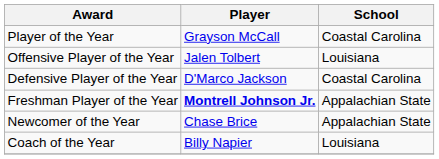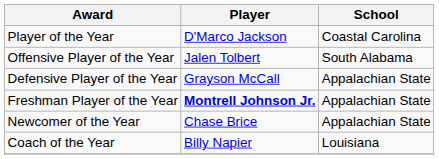 <table class="wikitable" border="0">
 <tr>
 <th>Award</th>
 <th>Player</th>
 <th>School</th>
 </tr>
 <tr>
 <td>Player of the Year</td>
-<td><a href='#'>Grayson McCall</a></td>
+<td><a href='#'>D'Marco Jackson</a></td>
 <td>Coastal Carolina</td>
 </tr>
 <tr>
 <td>Offensive Player of the Year</td>
 <td><a href='#'>Jalen Tolbert</a></td>
-<td>Louisiana</td>
+<td>South Alabama</td>
 </tr>
 <tr>
 <td>Defensive Player of the Year</td>
-<td><a href='#'>D'Marco Jackson</a></td>
-<td>Coastal Carolina</td>
+<td><a href='#'>Grayson McCall</a></td>
+<td>Appalachian State</td>
 </tr>
 <tr>
 <td>Freshman Player of the Year</td>
 <td><strong><a href='#'>Montrell Johnson Jr.</a></strong></td>
 <td>Appalachian State</td>
 </tr>
 <tr>
 <td>Newcomer of the Year</td>
 <td><a href='#'>Chase Brice</a></td>
 <td>Appalachian State</td>
 </tr>
 <tr>
 <td>Coach of the Year</td>
 <td><a href='#'>Billy Napier</a></td>
 <td>Louisiana</td>
 </tr>
 <tr>
 </tr>
 </table>
